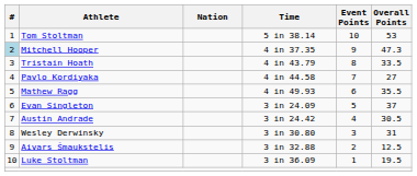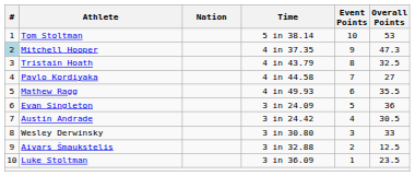 <table class="wikitable sortable" style="text-align:center;width: 70%;">
 <tr>
 <th scope="col" style="width: 10px;">#</th>
 <th scope="col">Athlete</th>
 <th scope="col">Nation</th>
 <th scope="col">Time</th>
 <th scope="col" style="width: 10px;">Event Points</th>
 <th scope="col" style="width: 10px;">Overall Points</th>
 </tr>
 <tr>
 <td>1</td>
 <td align=left><a href='#'>Tom Stoltman</a></td>
 <td align=left></td>
 <td>5 in 38.14</td>
 <td>10</td>
 <td>53</td>
 </tr>
 <tr>
 <td style="background: lightblue;">2</td>
 <td align=left><a href='#'>Mitchell Hooper</a></td>
 <td align=left></td>
 <td>4 in 37.35</td>
 <td>9</td>
 <td>47.3</td>
 </tr>
 <tr>
 <td>3</td>
 <td align=left><a href='#'>Tristain Hoath</a></td>
 <td align=left></td>
 <td>4 in 43.79</td>
 <td>8</td>
-<td>33.5</td>
+<td>32.5</td>
 </tr>
 <tr>
 <td>4</td>
 <td align=left><a href='#'>Pavlo Kordiyaka</a></td>
 <td align=left></td>
 <td>4 in 44.58</td>
 <td>7</td>
 <td>27</td>
 </tr>
 <tr>
 <td>5</td>
 <td align=left><a href='#'>Mathew Ragg</a></td>
 <td align=left></td>
 <td>4 in 49.93</td>
 <td>6</td>
 <td>35.5</td>
 </tr>
 <tr>
 <td>6</td>
 <td align=left><a href='#'>Evan Singleton</a></td>
 <td align=left></td>
 <td>3 in 24.09</td>
 <td>5</td>
-<td>37</td>
+<td>36</td>
 </tr>
 <tr>
 <td>7</td>
 <td align=left><a href='#'>Austin Andrade</a></td>
 <td align=left></td>
 <td>3 in 24.42</td>
 <td>4</td>
 <td>30.5</td>
 </tr>
 <tr>
 <td>8</td>
 <td align=left>Wesley Derwinsky</td>
 <td align=left></td>
 <td>3 in 30.80</td>
 <td>3</td>
-<td>31</td>
+<td>33</td>
 </tr>
 <tr>
 <td>9</td>
 <td align=left><a href='#'>Aivars Šmaukstelis</a></td>
 <td align=left></td>
 <td>3 in 32.88</td>
 <td>2</td>
 <td>12.5</td>
 </tr>
 <tr>
 <td>10</td>
 <td align=left><a href='#'>Luke Stoltman</a></td>
 <td align=left></td>
 <td>3 in 36.09</td>
 <td>1</td>
-<td>19.5</td>
+<td>23.5</td>
 </tr>
 <tr class="sortbottom">
 <td colspan="6"></td>
 </tr>
 </table>
